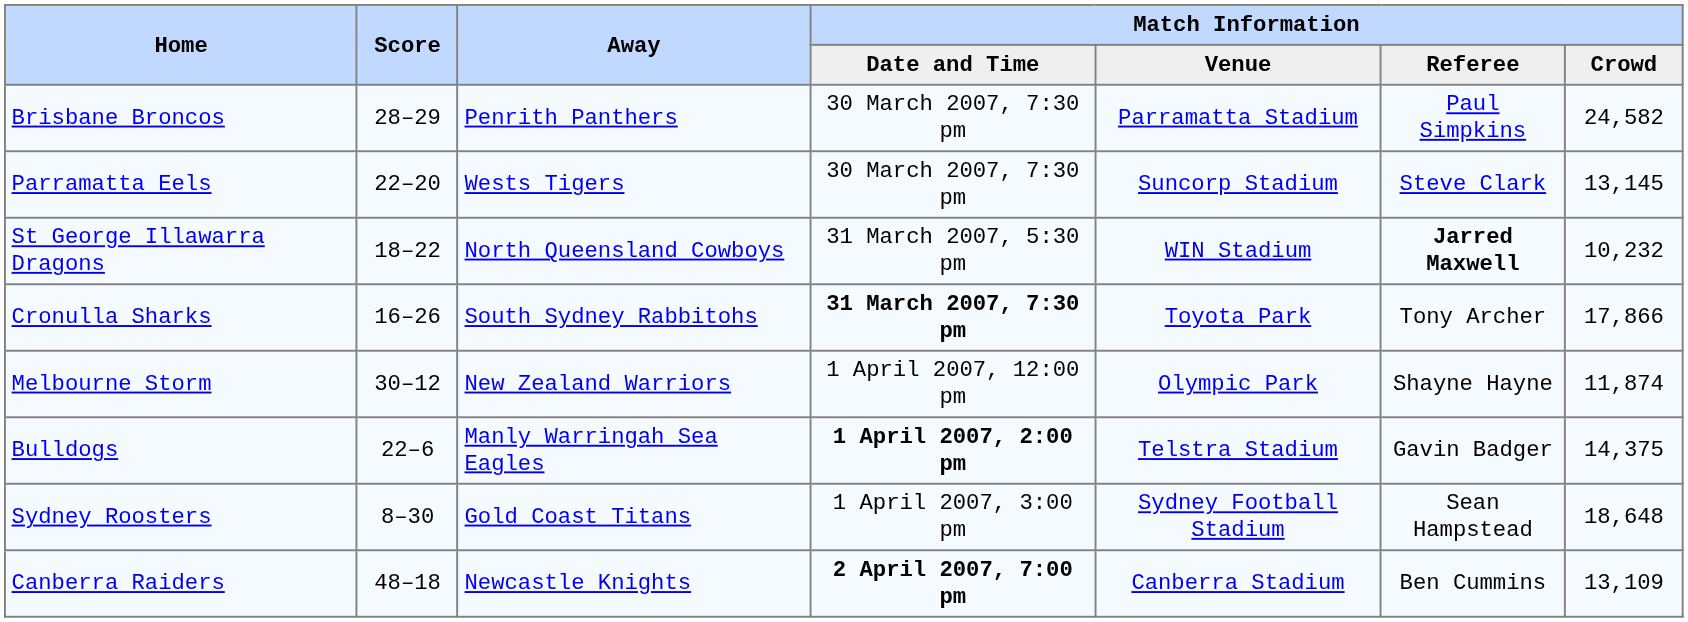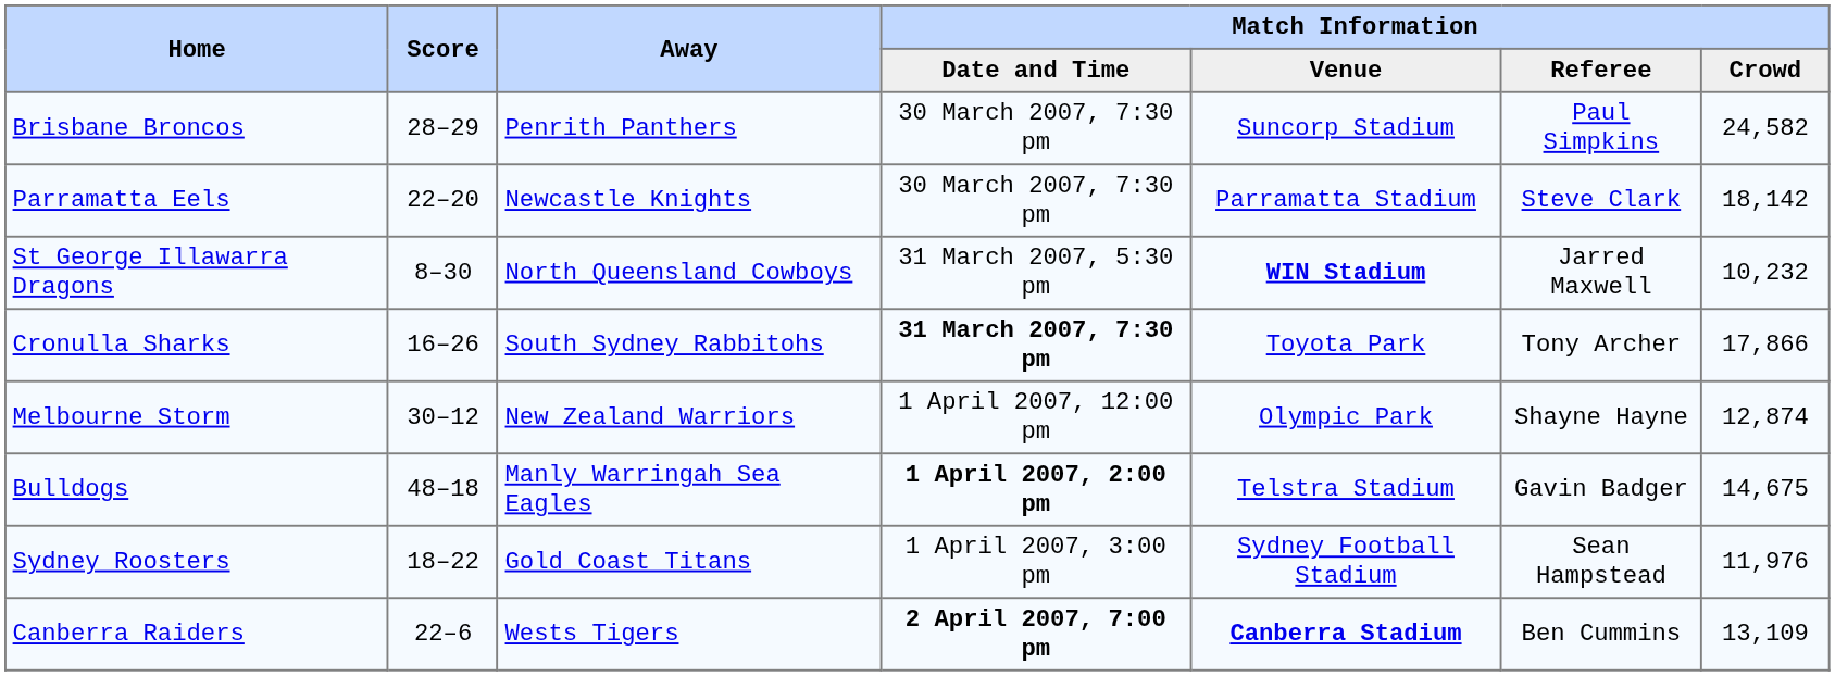 <table border=1 style="border-collapse:collapse; font-size:90%; text-align:center;" cellpadding=3 cellspacing=0 width=100%>
 <tr bgcolor=#C1D8FF>
 <th rowspan=2 width=21%>Home</th>
 <th rowspan=2 width=6%>Score</th>
 <th rowspan=2 width=21%>Away</th>
 <th colspan=6>Match Information</th>
 </tr>
 <tr bgcolor=#EFEFEF>
 <th width=17%>Date and Time</th>
 <th width=17%>Venue</th>
 <th width=11%>Referee</th>
 <th width=7%>Crowd</th>
 </tr>
 <tr bgcolor=#F5FAFF>
 <td align=left> <a href='#'>Brisbane Broncos</a></td>
 <td>28–29</td>
 <td align=left> <a href='#'>Penrith Panthers</a></td>
 <td>30 March 2007, 7:30 pm</td>
-<td><a href='#'>Parramatta Stadium</a></td>
+<td><a href='#'>Suncorp Stadium</a></td>
 <td><a href='#'>Paul Simpkins</a></td>
 <td>24,582</td>
 </tr>
 <tr bgcolor=#F5FAFF>
 <td align=left> <a href='#'>Parramatta Eels</a></td>
 <td>22–20</td>
-<td align=left> <a href='#'>Wests Tigers</a></td>
+<td align=left> <a href='#'>Newcastle Knights</a></td>
 <td>30 March 2007, 7:30 pm</td>
-<td><a href='#'>Suncorp Stadium</a></td>
+<td><a href='#'>Parramatta Stadium</a></td>
 <td><a href='#'>Steve Clark</a></td>
-<td>13,145</td>
+<td>18,142</td>
 </tr>
 <tr bgcolor=#F5FAFF>
 <td align=left> <a href='#'>St George Illawarra Dragons</a></td>
-<td>18–22</td>
+<td>8–30</td>
 <td align=left> <a href='#'>North Queensland Cowboys</a></td>
 <td>31 March 2007, 5:30 pm</td>
-<td><a href='#'>WIN Stadium</a></td>
-<td><strong>Jarred Maxwell</strong></td>
+<td><strong><a href='#'>WIN Stadium</a></strong></td>
+<td>Jarred Maxwell</td>
 <td>10,232</td>
 </tr>
 <tr bgcolor=#F5FAFF>
 <td align=left> <a href='#'>Cronulla Sharks</a></td>
 <td>16–26</td>
 <td align=left> <a href='#'>South Sydney Rabbitohs</a></td>
 <td><strong>31 March 2007, 7:30 pm</strong></td>
 <td><a href='#'>Toyota Park</a></td>
 <td>Tony Archer</td>
 <td>17,866</td>
 </tr>
 <tr bgcolor=#F5FAFF>
 <td align=left> <a href='#'>Melbourne Storm</a></td>
 <td>30–12</td>
 <td align=left> <a href='#'>New Zealand Warriors</a></td>
 <td>1 April 2007, 12:00 pm</td>
 <td><a href='#'>Olympic Park</a></td>
 <td>Shayne Hayne</td>
-<td>11,874</td>
+<td>12,874</td>
 </tr>
 <tr bgcolor=#F5FAFF>
 <td align=left> <a href='#'>Bulldogs</a></td>
-<td>22–6</td>
+<td>48–18</td>
 <td align=left> <a href='#'>Manly Warringah Sea Eagles</a></td>
 <td><strong>1 April 2007, 2:00 pm</strong></td>
 <td><a href='#'>Telstra Stadium</a></td>
 <td>Gavin Badger</td>
-<td>14,375</td>
+<td>14,675</td>
 </tr>
 <tr bgcolor=#F5FAFF>
 <td align=left> <a href='#'>Sydney Roosters</a></td>
-<td>8–30</td>
+<td>18–22</td>
 <td align=left> <a href='#'>Gold Coast Titans</a></td>
 <td>1 April 2007, 3:00 pm</td>
 <td><a href='#'>Sydney Football Stadium</a></td>
 <td>Sean Hampstead</td>
-<td>18,648</td>
+<td>11,976</td>
 </tr>
 <tr bgcolor=#F5FAFF>
 <td align=left> <a href='#'>Canberra Raiders</a></td>
-<td>48–18</td>
-<td align=left> <a href='#'>Newcastle Knights</a></td>
+<td>22–6</td>
+<td align=left> <a href='#'>Wests Tigers</a></td>
 <td><strong>2 April 2007, 7:00 pm</strong></td>
-<td><a href='#'>Canberra Stadium</a></td>
+<td><strong><a href='#'>Canberra Stadium</a></strong></td>
 <td>Ben Cummins</td>
 <td>13,109</td>
 </tr>
 </table>
